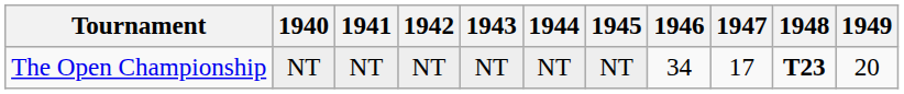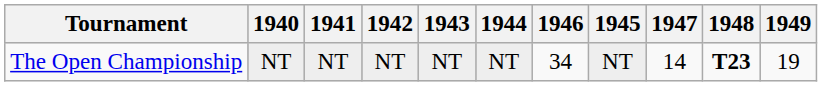 <table class="wikitable" style="font-size:95%;text-align:center;">
 <tr>
 <th>Tournament</th>
 <th>1940</th>
 <th>1941</th>
 <th>1942</th>
 <th>1943</th>
 <th>1944</th>
+<th>1946</th>
 <th>1945</th>
-<th>1946</th>
 <th>1947</th>
 <th>1948</th>
 <th>1949</th>
 </tr>
 <tr>
 <td align=left><a href='#'>The Open Championship</a></td>
 <td style="background:#eeeeee;">NT</td>
 <td style="background:#eeeeee;">NT</td>
 <td style="background:#eeeeee;">NT</td>
 <td style="background:#eeeeee;">NT</td>
 <td style="background:#eeeeee;">NT</td>
+<td>34</td>
 <td style="background:#eeeeee;">NT</td>
-<td>34</td>
-<td>17</td>
+<td>14</td>
 <td><strong>T23</strong></td>
-<td>20</td>
+<td>19</td>
 </tr>
 </table>
